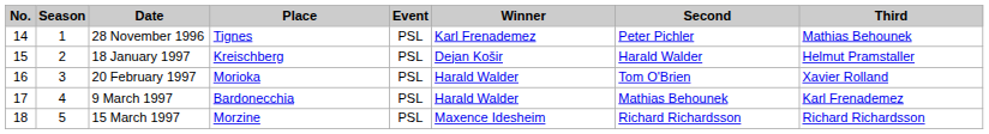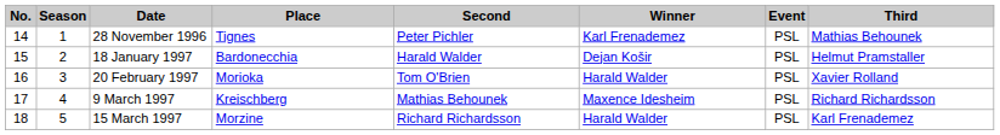 <table class="wikitable plainrowheaders" style="background:#fff; font-size:86%; border:grey solid 1px; border-collapse:collapse;">
 <tr style="background:#ccc; text-align:center;">
 <th scope="col" style="background:#ccc; width:25px;">No.</th>
 <th scope="col" style="background:#ccc; width:30px;">Season</th>
 <th scope="col" style="background:#ccc; width:120px;">Date</th>
 <th scope="col" style="background:#ccc; width:180px;">Place</th>
+<th scope="col" style="background:#ccc; width:185px;">Second</th>
+<th scope="col" style="background:#ccc; width:185px;">Winner</th>
 <th scope="col" style="background:#ccc; width:15px;">Event</th>
-<th scope="col" style="background:#ccc; width:185px;">Winner</th>
-<th scope="col" style="background:#ccc; width:185px;">Second</th>
 <th scope="col" style="background:#ccc; width:185px;">Third</th>
 </tr>
 <tr>
 <td align=center>14</td>
 <td align=center>1</td>
 <td>28 November 1996</td>
 <td> <a href='#'>Tignes</a></td>
+<td> <a href='#'>Peter Pichler</a></td>
+<td> <a href='#'>Karl Frenademez</a></td>
 <td align=center>PSL</td>
-<td> <a href='#'>Karl Frenademez</a></td>
-<td> <a href='#'>Peter Pichler</a></td>
 <td> <a href='#'>Mathias Behounek</a></td>
 </tr>
 <tr>
 <td align=center>15</td>
 <td align=center>2</td>
 <td>18 January 1997</td>
-<td> <a href='#'>Kreischberg</a></td>
+<td> <a href='#'>Bardonecchia</a></td>
+<td> <a href='#'>Harald Walder</a></td>
+<td> <a href='#'>Dejan Košir</a></td>
 <td align=center>PSL</td>
-<td> <a href='#'>Dejan Košir</a></td>
-<td> <a href='#'>Harald Walder</a></td>
 <td> <a href='#'>Helmut Pramstaller</a></td>
 </tr>
 <tr>
 <td align=center>16</td>
 <td align=center>3</td>
 <td>20 February 1997</td>
 <td> <a href='#'>Morioka</a></td>
+<td> <a href='#'>Tom O'Brien</a></td>
+<td> <a href='#'>Harald Walder</a></td>
 <td align=center>PSL</td>
-<td> <a href='#'>Harald Walder</a></td>
-<td> <a href='#'>Tom O'Brien</a></td>
 <td> <a href='#'>Xavier Rolland</a></td>
 </tr>
 <tr>
 <td align=center>17</td>
 <td align=center>4</td>
 <td>9 March 1997</td>
-<td> <a href='#'>Bardonecchia</a></td>
+<td> <a href='#'>Kreischberg</a></td>
+<td> <a href='#'>Mathias Behounek</a></td>
+<td> <a href='#'>Maxence Idesheim</a></td>
 <td align=center>PSL</td>
-<td> <a href='#'>Harald Walder</a></td>
-<td> <a href='#'>Mathias Behounek</a></td>
-<td> <a href='#'>Karl Frenademez</a></td>
+<td> <a href='#'>Richard Richardsson</a></td>
 </tr>
 <tr>
 <td align=center>18</td>
 <td align=center>5</td>
 <td>15 March 1997</td>
 <td> <a href='#'>Morzine</a></td>
+<td> <a href='#'>Richard Richardsson</a></td>
+<td> <a href='#'>Harald Walder</a></td>
 <td align=center>PSL</td>
-<td> <a href='#'>Maxence Idesheim</a></td>
-<td> <a href='#'>Richard Richardsson</a></td>
-<td> <a href='#'>Richard Richardsson</a></td>
+<td> <a href='#'>Karl Frenademez</a></td>
 </tr>
 </table>
